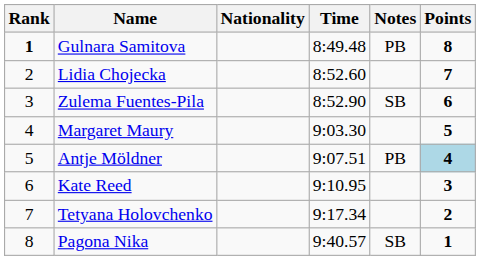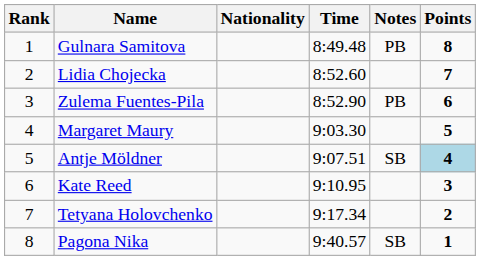 <table class="wikitable sortable" style="text-align:center">
 <tr>
 <th>Rank</th>
 <th>Name</th>
 <th>Nationality</th>
 <th>Time</th>
 <th>Notes</th>
 <th>Points</th>
 </tr>
 <tr>
-<td><strong>1</strong></td>
+<td>1</td>
 <td align=left><a href='#'>Gulnara Samitova</a></td>
 <td align=left></td>
 <td>8:49.48</td>
 <td>PB</td>
 <td><strong>8</strong></td>
 </tr>
 <tr>
 <td>2</td>
 <td align=left><a href='#'>Lidia Chojecka</a></td>
 <td align=left></td>
 <td>8:52.60</td>
 <td></td>
 <td><strong>7</strong></td>
 </tr>
 <tr>
 <td>3</td>
 <td align=left><a href='#'>Zulema Fuentes-Pila</a></td>
 <td align=left></td>
 <td>8:52.90</td>
-<td>SB</td>
+<td>PB</td>
 <td><strong>6</strong></td>
 </tr>
 <tr>
 <td>4</td>
 <td align=left><a href='#'>Margaret Maury</a></td>
 <td align=left></td>
 <td>9:03.30</td>
 <td></td>
 <td><strong>5</strong></td>
 </tr>
 <tr>
 <td>5</td>
 <td align=left><a href='#'>Antje Möldner</a></td>
 <td align=left></td>
 <td>9:07.51</td>
-<td>PB</td>
+<td>SB</td>
 <td style="background: lightblue;"><strong>4</strong></td>
 </tr>
 <tr>
 <td>6</td>
 <td align=left><a href='#'>Kate Reed</a></td>
 <td align=left></td>
 <td>9:10.95</td>
 <td></td>
 <td><strong>3</strong></td>
 </tr>
 <tr>
 <td>7</td>
 <td align=left><a href='#'>Tetyana Holovchenko</a></td>
 <td align=left></td>
 <td>9:17.34</td>
 <td></td>
 <td><strong>2</strong></td>
 </tr>
 <tr>
 <td>8</td>
 <td align=left><a href='#'>Pagona Nika</a></td>
 <td align=left></td>
 <td>9:40.57</td>
 <td>SB</td>
 <td><strong>1</strong></td>
 </tr>
 </table>
